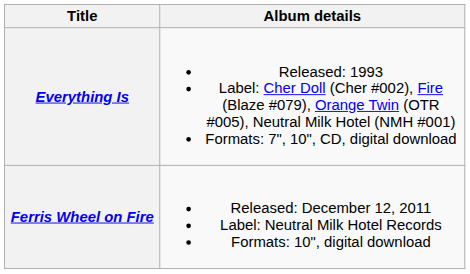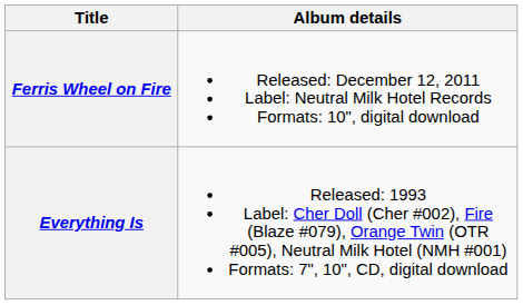 <table class="wikitable plainrowheaders" style="text-align:center;">
 <tr>
 <th scope="col" style="width:10em;">Title</th>
 <th scope="col" style="width:20em;">Album details</th>
 </tr>
 <tr>
+<th scope="row"><em><a href='#'>Ferris Wheel on Fire</a></em></th>
+<td><br><ul><li>Released: December 12, 2011</li><li>Label: Neutral Milk Hotel Records</li><li>Formats: 10", digital download</li></ul></td>
+</tr>
+<tr>
 <th scope="row"><em><a href='#'>Everything Is</a></em></th>
 <td><br><ul><li>Released: 1993</li><li>Label: <a href='#'>Cher Doll</a> (Cher #002), <a href='#'>Fire</a> (Blaze #079), <a href='#'>Orange Twin</a> (OTR #005), Neutral Milk Hotel (NMH #001)</li><li>Formats: 7", 10", CD, digital download</li></ul></td>
 </tr>
-<tr>
-<th scope="row"><em><a href='#'>Ferris Wheel on Fire</a></em></th>
-<td><br><ul><li>Released: December 12, 2011</li><li>Label: Neutral Milk Hotel Records</li><li>Formats: 10", digital download</li></ul></td>
-</tr>
 </table>
